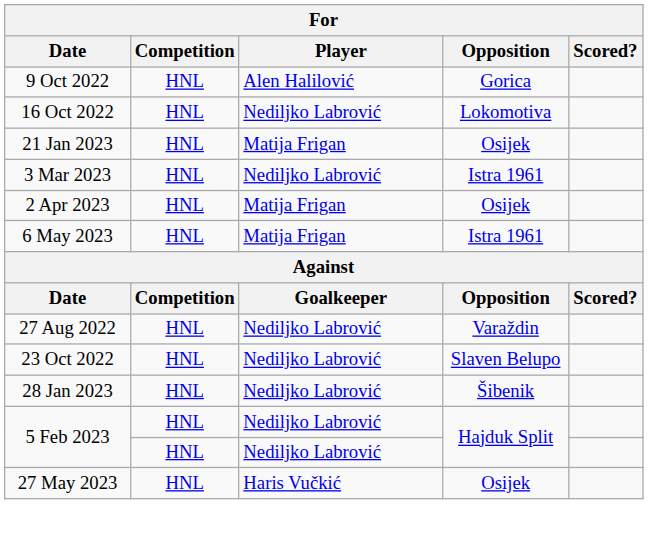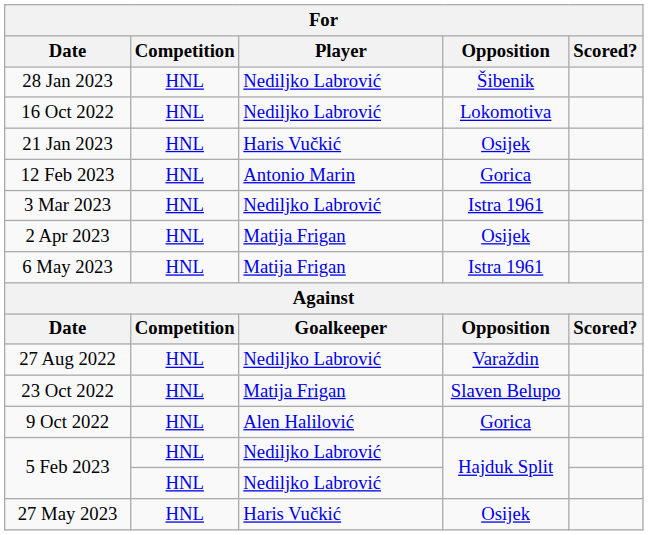 <table class="wikitable" style="text-align:center; font-size:90%; ">
 <tr>
 <th colspan=5>For</th>
 </tr>
 <tr>
 <th width=90>Date</th>
 <th width=70>Competition</th>
 <th width=150>Player</th>
 <th width=90>Opposition</th>
 <th width=50>Scored?</th>
 </tr>
 <tr>
-<td>9 Oct 2022</td>
+<td>28 Jan 2023</td>
 <td><a href='#'>HNL</a></td>
-<td style="text-align:left;"> <a href='#'>Alen Halilović</a></td>
-<td><a href='#'>Gorica</a></td>
+<td style="text-align:left;"> <a href='#'>Nediljko Labrović</a></td>
+<td><a href='#'>Šibenik</a></td>
 <td></td>
 </tr>
 <tr>
 <td>16 Oct 2022</td>
 <td><a href='#'>HNL</a></td>
 <td style="text-align:left;"> <a href='#'>Nediljko Labrović</a></td>
 <td><a href='#'>Lokomotiva</a></td>
 <td></td>
 </tr>
 <tr>
 <td>21 Jan 2023</td>
 <td><a href='#'>HNL</a></td>
-<td style="text-align:left;"> <a href='#'>Matija Frigan</a></td>
+<td style="text-align:left;"> <a href='#'>Haris Vučkić</a></td>
 <td><a href='#'>Osijek</a></td>
+<td></td>
+</tr>
+<tr>
+<td>12 Feb 2023</td>
+<td><a href='#'>HNL</a></td>
+<td style="text-align:left;"> <a href='#'>Antonio Marin</a></td>
+<td><a href='#'>Gorica</a></td>
 <td></td>
 </tr>
 <tr>
 <td>3 Mar 2023</td>
 <td><a href='#'>HNL</a></td>
 <td style="text-align:left;"> <a href='#'>Nediljko Labrović</a></td>
 <td><a href='#'>Istra 1961</a></td>
 <td></td>
 </tr>
 <tr>
 <td>2 Apr 2023</td>
 <td><a href='#'>HNL</a></td>
 <td style="text-align:left;"> <a href='#'>Matija Frigan</a></td>
 <td><a href='#'>Osijek</a></td>
 <td></td>
 </tr>
 <tr>
 <td>6 May 2023</td>
 <td><a href='#'>HNL</a></td>
 <td style="text-align:left;"> <a href='#'>Matija Frigan</a></td>
 <td><a href='#'>Istra 1961</a></td>
 <td></td>
 </tr>
 <tr>
 <th colspan=5>Against</th>
 </tr>
 <tr>
 <th width=90>Date</th>
 <th width=70>Competition</th>
 <th width=150>Goalkeeper</th>
 <th width=90>Opposition</th>
 <th width=50>Scored?</th>
 </tr>
 <tr>
 <td>27 Aug 2022</td>
 <td><a href='#'>HNL</a></td>
 <td style="text-align:left;"> <a href='#'>Nediljko Labrović</a></td>
 <td><a href='#'>Varaždin</a></td>
 <td></td>
 </tr>
 <tr>
 <td>23 Oct 2022</td>
 <td><a href='#'>HNL</a></td>
-<td style="text-align:left;"> <a href='#'>Nediljko Labrović</a></td>
+<td style="text-align:left;"> <a href='#'>Matija Frigan</a></td>
 <td><a href='#'>Slaven Belupo</a></td>
 <td></td>
 </tr>
 <tr>
-<td>28 Jan 2023</td>
+<td>9 Oct 2022</td>
 <td><a href='#'>HNL</a></td>
-<td style="text-align:left;"> <a href='#'>Nediljko Labrović</a></td>
-<td><a href='#'>Šibenik</a></td>
+<td style="text-align:left;"> <a href='#'>Alen Halilović</a></td>
+<td><a href='#'>Gorica</a></td>
 <td></td>
 </tr>
 <tr>
 <td rowspan=2>5 Feb 2023</td>
 <td><a href='#'>HNL</a></td>
 <td style="text-align:left;"> <a href='#'>Nediljko Labrović</a></td>
 <td rowspan=2><a href='#'>Hajduk Split</a></td>
 <td></td>
 </tr>
 <tr>
 <td><a href='#'>HNL</a></td>
 <td style="text-align:left;"> <a href='#'>Nediljko Labrović</a></td>
 <td></td>
 </tr>
 <tr>
 <td>27 May 2023</td>
 <td><a href='#'>HNL</a></td>
 <td style="text-align:left;"> <a href='#'>Haris Vučkić</a></td>
 <td><a href='#'>Osijek</a></td>
 <td></td>
 </tr>
 </table>
